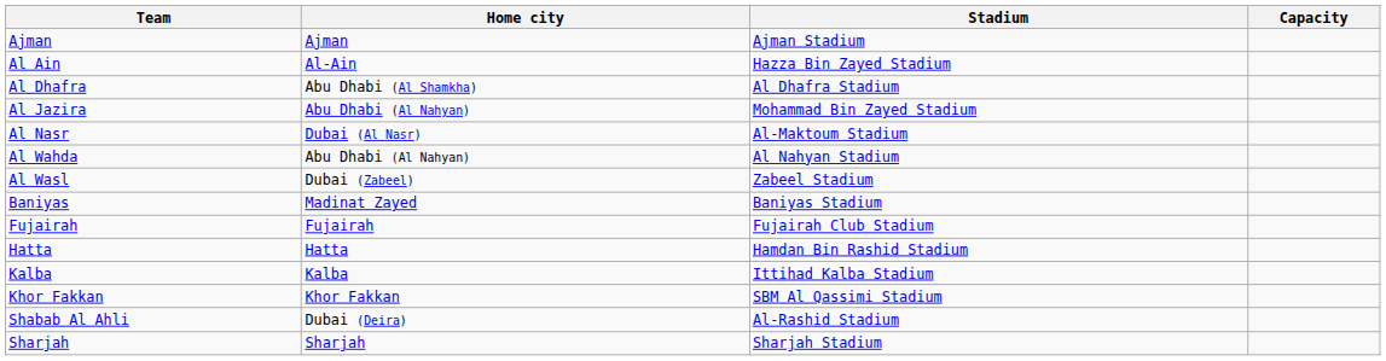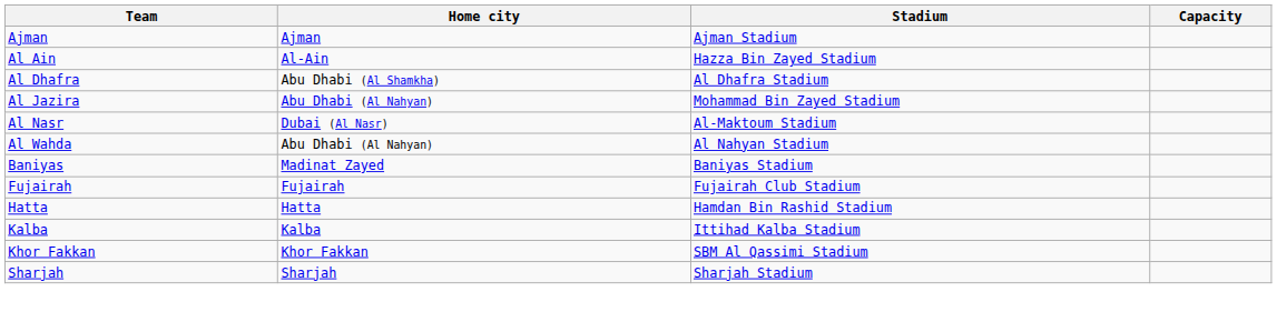 <table class="wikitable sortable" style="text-align: left;">
 <tr>
 <th width="500">Team</th>
 <th width="800">Home city</th>
 <th width="900">Stadium</th>
 <th width="175">Capacity</th>
 </tr>
 <tr>
 <td><a href='#'>Ajman</a></td>
 <td><a href='#'>Ajman</a></td>
 <td><a href='#'>Ajman Stadium</a></td>
 <td style="text-align:center;"></td>
 </tr>
 <tr>
 <td><a href='#'>Al Ain</a></td>
 <td><a href='#'>Al-Ain</a></td>
 <td><a href='#'>Hazza Bin Zayed Stadium</a></td>
 <td style="text-align:center;"></td>
 </tr>
 <tr>
 <td><a href='#'>Al Dhafra</a></td>
 <td>Abu Dhabi <small>(<a href='#'>Al Shamkha</a>)</small></td>
 <td><a href='#'>Al Dhafra Stadium</a></td>
 <td style="text-align:center;"></td>
 </tr>
 <tr>
 <td><a href='#'>Al Jazira</a></td>
 <td><a href='#'>Abu Dhabi</a> <small>(<a href='#'>Al Nahyan</a>)</small></td>
 <td><a href='#'>Mohammad Bin Zayed Stadium</a></td>
 <td style="text-align:center;"></td>
 </tr>
 <tr>
 <td><a href='#'>Al Nasr</a></td>
 <td><a href='#'>Dubai</a> <small>(<a href='#'>Al Nasr</a>)</small></td>
 <td><a href='#'>Al-Maktoum Stadium</a></td>
 <td style="text-align:center;"></td>
 </tr>
 <tr>
 <td><a href='#'>Al Wahda</a></td>
 <td>Abu Dhabi <small>(Al Nahyan)</small></td>
 <td><a href='#'>Al Nahyan Stadium</a></td>
 <td style="text-align:center;"></td>
 </tr>
 <tr>
-<td><a href='#'>Al Wasl</a></td>
-<td>Dubai <small>(<a href='#'>Zabeel</a>)</small></td>
-<td><a href='#'>Zabeel Stadium</a></td>
-<td style="text-align:center;"></td>
-</tr>
-<tr>
 <td><a href='#'>Baniyas</a></td>
 <td><a href='#'>Madinat Zayed</a></td>
 <td><a href='#'>Baniyas Stadium</a></td>
 <td style="text-align:center;"></td>
 </tr>
 <tr>
 <td><a href='#'>Fujairah</a></td>
 <td><a href='#'>Fujairah</a></td>
 <td><a href='#'>Fujairah Club Stadium</a></td>
 <td style="text-align:center;"></td>
 </tr>
 <tr>
 <td><a href='#'>Hatta</a></td>
 <td><a href='#'>Hatta</a></td>
 <td><a href='#'>Hamdan Bin Rashid Stadium</a></td>
 <td style="text-align:center;"></td>
 </tr>
 <tr>
 <td><a href='#'>Kalba</a></td>
 <td><a href='#'>Kalba</a></td>
 <td><a href='#'>Ittihad Kalba Stadium</a></td>
 <td style="text-align:center;"></td>
 </tr>
 <tr>
 <td><a href='#'>Khor Fakkan</a></td>
 <td><a href='#'>Khor Fakkan</a></td>
 <td><a href='#'>SBM Al Qassimi Stadium</a></td>
 <td style="text-align:center;"></td>
 </tr>
 <tr>
-<td><a href='#'>Shabab Al Ahli</a></td>
-<td>Dubai <small>(<a href='#'>Deira</a>)</small></td>
-<td><a href='#'>Al-Rashid Stadium</a></td>
-<td style="text-align:center;"></td>
-</tr>
-<tr>
 <td><a href='#'>Sharjah</a></td>
 <td><a href='#'>Sharjah</a></td>
 <td><a href='#'>Sharjah Stadium</a></td>
 <td style="text-align:center;"></td>
 </tr>
 </table>
